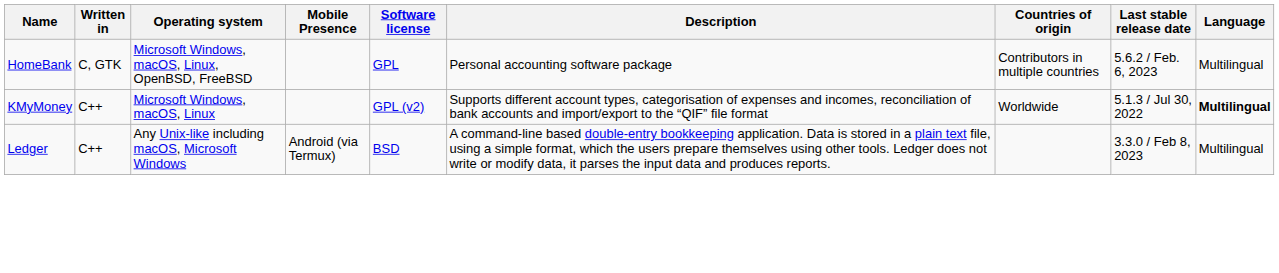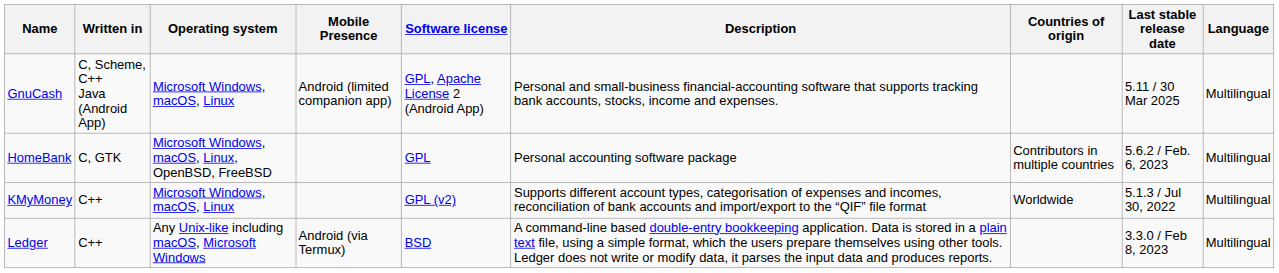 <table class="wikitable sortable">
 <tr>
 <th>Name</th>
 <th>Written in</th>
 <th>Operating system</th>
 <th>Mobile Presence</th>
 <th><a href='#'>Software license</a></th>
 <th>Description</th>
 <th>Countries of origin</th>
 <th>Last stable release date</th>
 <th>Language</th>
+</tr>
+<tr>
+<td><a href='#'>GnuCash</a></td>
+<td>C, Scheme, C++<br>Java (Android App)</td>
+<td><a href='#'>Microsoft Windows</a>, <a href='#'>macOS</a>, <a href='#'>Linux</a></td>
+<td>Android (limited companion app)</td>
+<td><a href='#'>GPL</a>, <a href='#'>Apache License</a> 2 (Android App)</td>
+<td>Personal and small-business financial-accounting software that supports tracking bank accounts, stocks, income and expenses.</td>
+<td></td>
+<td>5.11 / 30 Mar 2025</td>
+<td>Multilingual</td>
 </tr>
 <tr>
 <td><a href='#'>HomeBank</a></td>
 <td>C, GTK</td>
 <td><a href='#'>Microsoft Windows</a>, <a href='#'>macOS</a>, <a href='#'>Linux</a>, OpenBSD, FreeBSD</td>
 <td></td>
 <td><a href='#'>GPL</a></td>
 <td>Personal accounting software package</td>
 <td>Contributors in multiple countries</td>
 <td>5.6.2 / Feb. 6, 2023</td>
 <td>Multilingual</td>
 </tr>
 <tr>
 <td><a href='#'>KMyMoney</a></td>
 <td>C++</td>
 <td><a href='#'>Microsoft Windows</a>, <a href='#'>macOS</a>, <a href='#'>Linux</a></td>
 <td></td>
 <td><a href='#'>GPL (v2)</a></td>
 <td>Supports different account types, categorisation of expenses and incomes, reconciliation of bank accounts and import/export to the “QIF” file format</td>
 <td>Worldwide</td>
 <td>5.1.3 / Jul 30, 2022</td>
-<td><strong>Multilingual</strong></td>
+<td>Multilingual</td>
 </tr>
 <tr>
 <td><a href='#'>Ledger</a></td>
 <td>C++</td>
 <td>Any <a href='#'>Unix-like</a> including <a href='#'>macOS</a>, <a href='#'>Microsoft Windows</a></td>
 <td>Android (via Termux)</td>
 <td><a href='#'>BSD</a></td>
 <td>A command-line based <a href='#'>double-entry bookkeeping</a> application. Data is stored in a <a href='#'>plain text</a> file, using a simple format, which the users prepare themselves using other tools. Ledger does not write or modify data, it parses the input data and produces reports.</td>
 <td></td>
 <td>3.3.0 / Feb 8, 2023</td>
 <td>Multilingual</td>
 </tr>
 </table>
